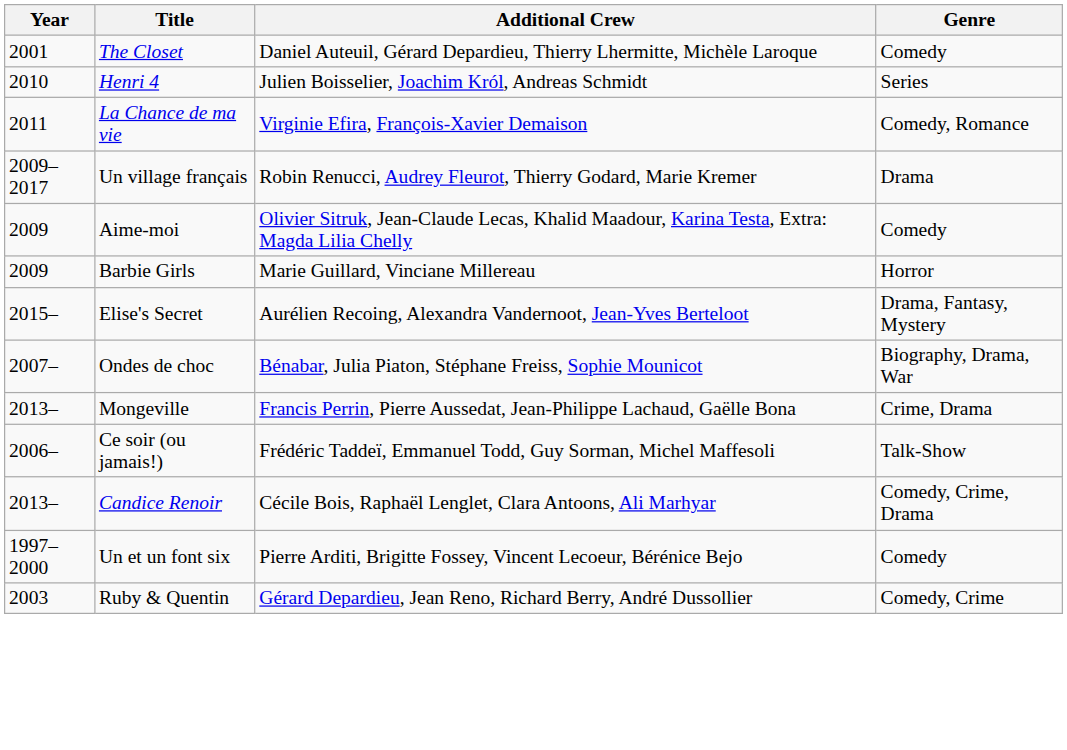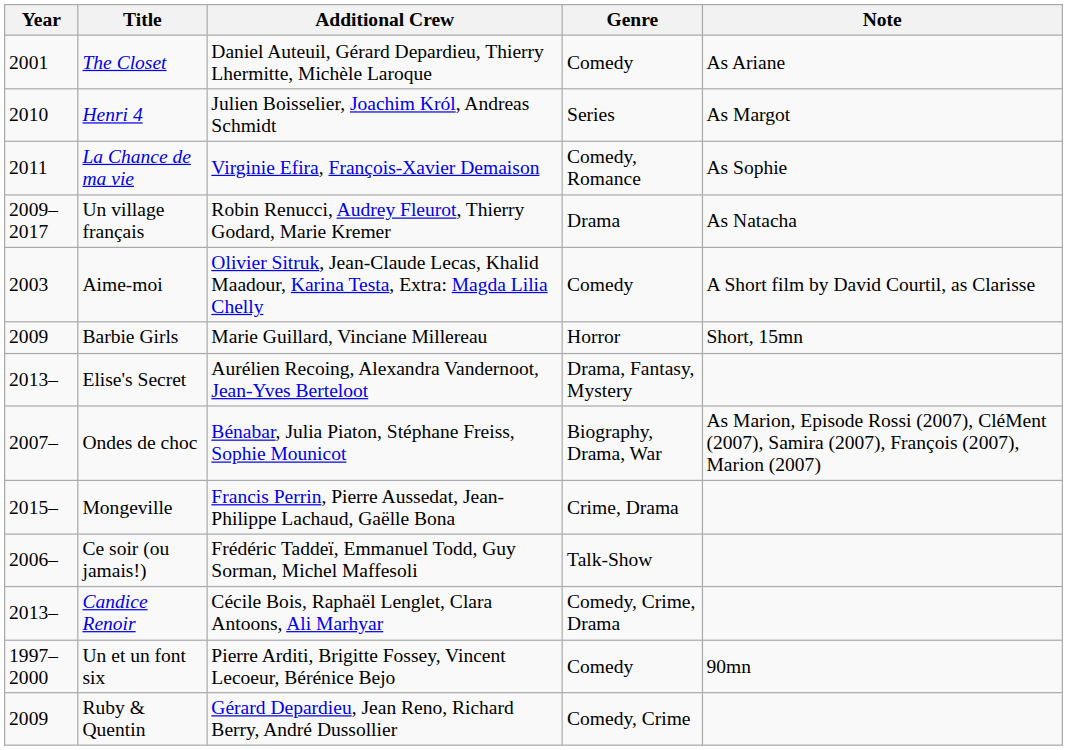 <table class="wikitable sortable">
 <tr>
 <th>Year</th>
 <th>Title</th>
 <th>Additional Crew</th>
 <th class="unsortable">Genre</th>
+<th>Note</th>
 </tr>
 <tr>
 <td>2001</td>
 <td><em><a href='#'>The Closet</a></em></td>
 <td>Daniel Auteuil, Gérard Depardieu, Thierry Lhermitte, Michèle Laroque</td>
 <td>Comedy</td>
+<td>As Ariane</td>
 </tr>
 <tr>
 <td>2010</td>
 <td><em><a href='#'>Henri 4</a></em></td>
 <td>Julien Boisselier, <a href='#'>Joachim Król</a>, Andreas Schmidt</td>
 <td>Series</td>
+<td>As Margot</td>
 </tr>
 <tr>
 <td>2011</td>
 <td><em><a href='#'>La Chance de ma vie</a></em></td>
 <td><a href='#'>Virginie Efira</a>, <a href='#'>François-Xavier Demaison</a></td>
 <td>Comedy, Romance</td>
+<td>As Sophie</td>
 </tr>
 <tr>
 <td>2009–2017</td>
 <td>Un village français</td>
 <td>Robin Renucci, <a href='#'>Audrey Fleurot</a>, Thierry Godard, Marie Kremer</td>
 <td>Drama</td>
+<td>As Natacha</td>
 </tr>
 <tr>
-<td>2009</td>
+<td>2003</td>
 <td>Aime-moi</td>
 <td><a href='#'>Olivier Sitruk</a>, Jean-Claude Lecas, Khalid Maadour, <a href='#'>Karina Testa</a>, Extra: <a href='#'>Magda Lilia Chelly</a></td>
 <td>Comedy</td>
+<td>A Short film by David Courtil, as Clarisse</td>
 </tr>
 <tr>
 <td>2009</td>
 <td>Barbie Girls</td>
 <td>Marie Guillard, Vinciane Millereau</td>
 <td>Horror</td>
+<td>Short, 15mn</td>
 </tr>
 <tr>
-<td>2015–</td>
+<td>2013–</td>
 <td>Elise's Secret</td>
 <td>Aurélien Recoing, Alexandra Vandernoot, <a href='#'>Jean-Yves Berteloot</a></td>
 <td>Drama, Fantasy, Mystery</td>
+<td></td>
 </tr>
 <tr>
 <td>2007–</td>
 <td>Ondes de choc</td>
 <td><a href='#'>Bénabar</a>, Julia Piaton, Stéphane Freiss, <a href='#'>Sophie Mounicot</a></td>
 <td>Biography, Drama, War</td>
+<td>As Marion, Episode Rossi (2007), CléMent (2007), Samira (2007), François (2007), Marion (2007)</td>
 </tr>
 <tr>
-<td>2013–</td>
+<td>2015–</td>
 <td>Mongeville</td>
 <td><a href='#'>Francis Perrin</a>, Pierre Aussedat, Jean-Philippe Lachaud, Gaëlle Bona</td>
 <td>Crime, Drama</td>
+<td></td>
 </tr>
 <tr>
 <td>2006–</td>
 <td>Ce soir (ou jamais!)</td>
 <td>Frédéric Taddeï, Emmanuel Todd, Guy Sorman, Michel Maffesoli</td>
 <td>Talk-Show</td>
+<td></td>
 </tr>
 <tr>
 <td>2013–</td>
 <td><em><a href='#'>Candice Renoir</a></em></td>
 <td>Cécile Bois, Raphaël Lenglet, Clara Antoons, <a href='#'>Ali Marhyar</a></td>
 <td>Comedy, Crime, Drama</td>
+<td></td>
 </tr>
 <tr>
 <td>1997–2000</td>
 <td>Un et un font six</td>
 <td>Pierre Arditi, Brigitte Fossey, Vincent Lecoeur, Bérénice Bejo</td>
 <td>Comedy</td>
+<td>90mn</td>
 </tr>
 <tr>
-<td>2003</td>
+<td>2009</td>
 <td>Ruby & Quentin</td>
 <td><a href='#'>Gérard Depardieu</a>, Jean Reno, Richard Berry, André Dussollier</td>
 <td>Comedy, Crime</td>
+<td></td>
 </tr>
 </table>
